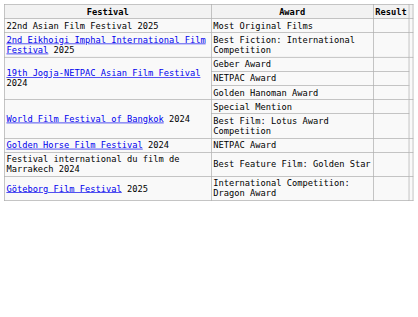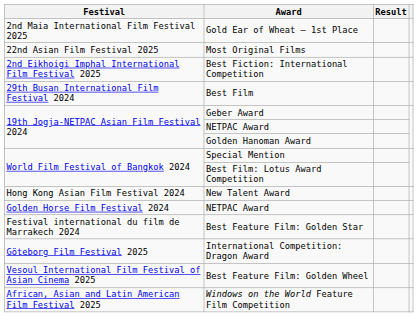 <table class="wikitable sortable">
 <tr>
 <th>Festival</th>
 <th>Award</th>
 <th>Result</th>
 <th></th>
+</tr>
+<tr>
+<td>2nd Maia International Film Festival 2025</td>
+<td>Gold Ear of Wheat – 1st Place</td>
+<td></td>
+<td></td>
 </tr>
 <tr>
 <td>22nd Asian Film Festival 2025</td>
 <td>Most Original Films</td>
 <td></td>
 <td></td>
 </tr>
 <tr>
 <td><a href='#'>2nd Eikhoigi Imphal International Film Festival</a> 2025</td>
 <td>Best Fiction: International Competition</td>
+<td></td>
+<td></td>
+</tr>
+<tr>
+<td><a href='#'>29th Busan International Film Festival</a> 2024</td>
+<td>Best Film</td>
 <td></td>
 <td></td>
 </tr>
 <tr>
 <td rowspan="3"><a href='#'>19th Jogja-NETPAC Asian Film Festival</a> 2024</td>
 <td>Geber Award</td>
 <td></td>
 <td rowspan="3"></td>
 </tr>
 <tr>
 <td>NETPAC Award</td>
 <td></td>
 </tr>
 <tr>
 <td>Golden Hanoman Award</td>
 <td></td>
 </tr>
 <tr>
 <td rowspan="2"><a href='#'>World Film Festival of Bangkok</a> 2024</td>
 <td>Special Mention</td>
 <td></td>
 <td rowspan="2"></td>
 </tr>
 <tr>
 <td>Best Film: Lotus Award Competition</td>
 <td></td>
 </tr>
 <tr>
+<td>Hong Kong Asian Film Festival 2024</td>
+<td>New Talent Award</td>
+<td></td>
+<td></td>
+</tr>
+<tr>
 <td><a href='#'>Golden Horse Film Festival</a> 2024</td>
 <td>NETPAC Award</td>
 <td></td>
 <td></td>
 </tr>
 <tr>
 <td>Festival international du film de Marrakech 2024</td>
 <td>Best Feature Film: Golden Star</td>
 <td></td>
 <td></td>
 </tr>
 <tr>
 <td><a href='#'>Göteborg Film Festival</a> 2025</td>
 <td>International Competition: Dragon Award</td>
 <td></td>
 <td></td>
 </tr>
+<tr>
+<td><a href='#'>Vesoul International Film Festival of Asian Cinema</a> 2025</td>
+<td>Best Feature Film: Golden Wheel</td>
+<td></td>
+<td></td>
+</tr>
+<tr>
+<td><a href='#'>African, Asian and Latin American Film Festival</a> 2025</td>
+<td><em>Windows on the World</em> Feature Film Competition</td>
+<td></td>
+<td></td>
+</tr>
 </table>
